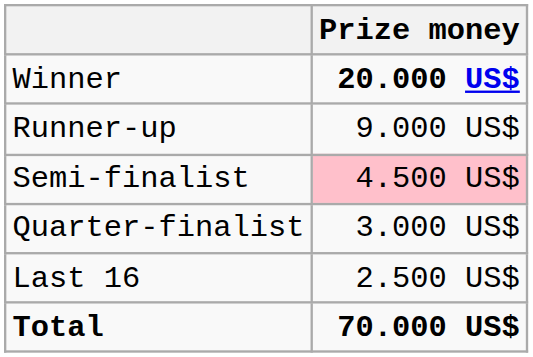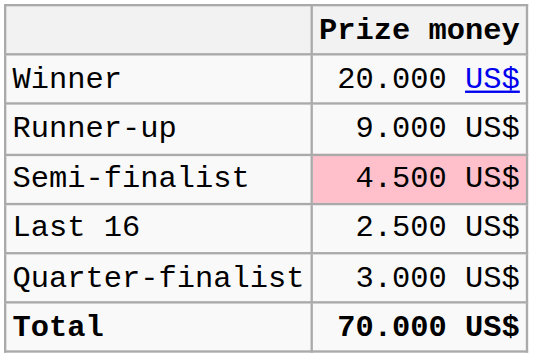 <table class="wikitable sortable">
 <tr>
 <th></th>
 <th>Prize money</th>
 </tr>
 <tr>
 <td>Winner</td>
-<td style="text-align:right"><strong>20.000 <a href='#'>US$</a></strong></td>
+<td style="text-align:right">20.000 <a href='#'>US$</a></td>
 </tr>
 <tr>
 <td>Runner-up</td>
 <td style="text-align:right">9.000 US$</td>
 </tr>
 <tr>
 <td>Semi-finalist</td>
 <td style="background: pink; text-align:right">4.500 US$</td>
 </tr>
 <tr>
+<td>Last 16</td>
+<td style="text-align:right">2.500 US$</td>
+</tr>
+<tr>
 <td>Quarter-finalist</td>
 <td style="text-align:right">3.000 US$</td>
-</tr>
-<tr>
-<td>Last 16</td>
-<td style="text-align:right">2.500 US$</td>
 </tr>
 <tr>
 <td><strong>Total</strong></td>
 <td style="text-align:right"><strong>70.000 US$</strong></td>
 </tr>
 </table>
